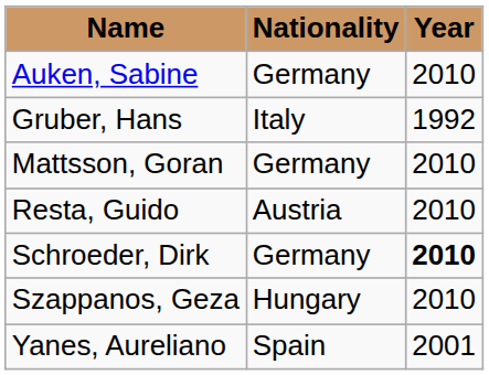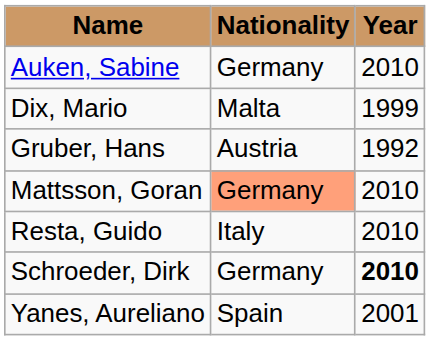 <table class="wikitable collapsible collapsed sortable" border="0" style="float:left;">
 <tr valign="top">
 <th style="background:#cc9966; color:black">Name</th>
 <th style="background:#cc9966; color:black">Nationality</th>
 <th style="background:#cc9966; color:black">Year</th>
 </tr>
 <tr valign="top">
 <td><a href='#'>Auken, Sabine</a></td>
 <td>Germany</td>
 <td>2010</td>
 </tr>
 <tr>
+<td>Dix, Mario</td>
+<td>Malta</td>
+<td>1999</td>
+</tr>
+<tr>
 <td>Gruber, Hans</td>
-<td>Italy</td>
+<td>Austria</td>
 <td>1992</td>
 </tr>
 <tr>
 <td>Mattsson, Goran</td>
-<td>Germany</td>
+<td style="background: lightsalmon;">Germany</td>
 <td>2010</td>
 </tr>
 <tr>
 <td>Resta, Guido</td>
-<td>Austria</td>
+<td>Italy</td>
 <td>2010</td>
 </tr>
 <tr>
 <td>Schroeder, Dirk</td>
 <td>Germany</td>
 <td><strong>2010</strong></td>
 </tr>
 <tr>
-<td>Szappanos, Geza</td>
-<td>Hungary</td>
-<td>2010</td>
-</tr>
-<tr>
 <td>Yanes, Aureliano</td>
 <td>Spain</td>
 <td>2001</td>
 </tr>
 </table>
